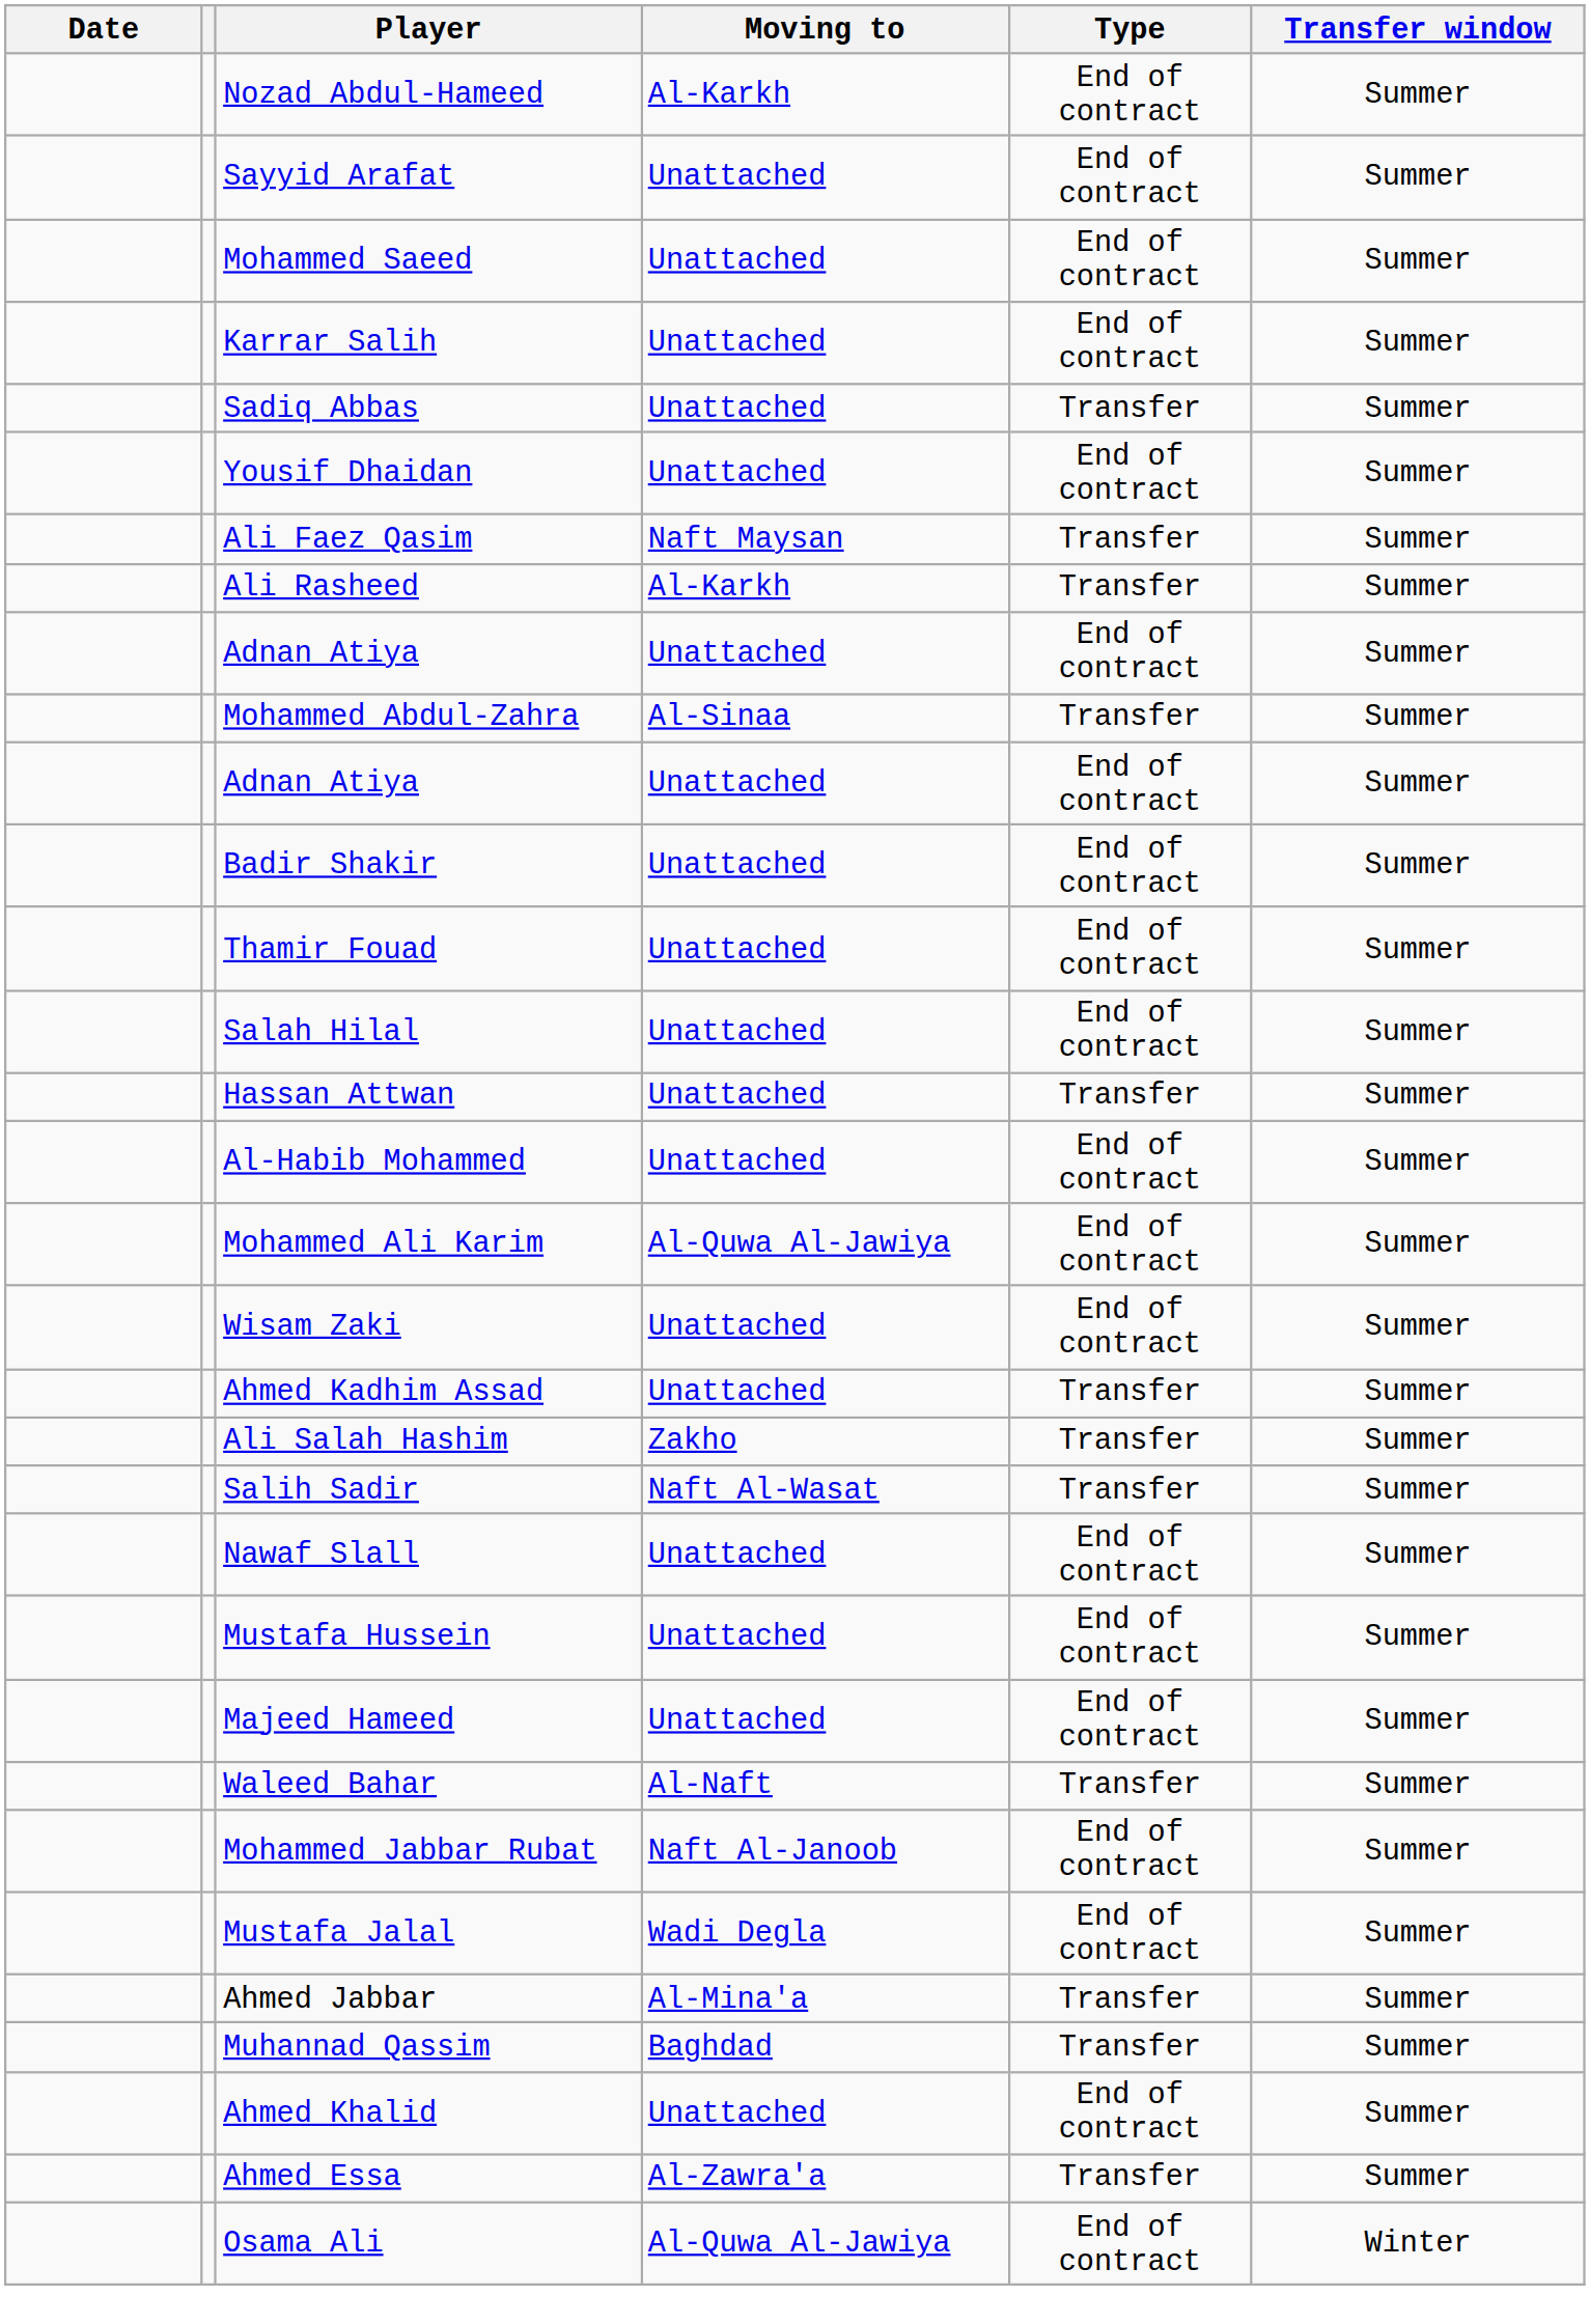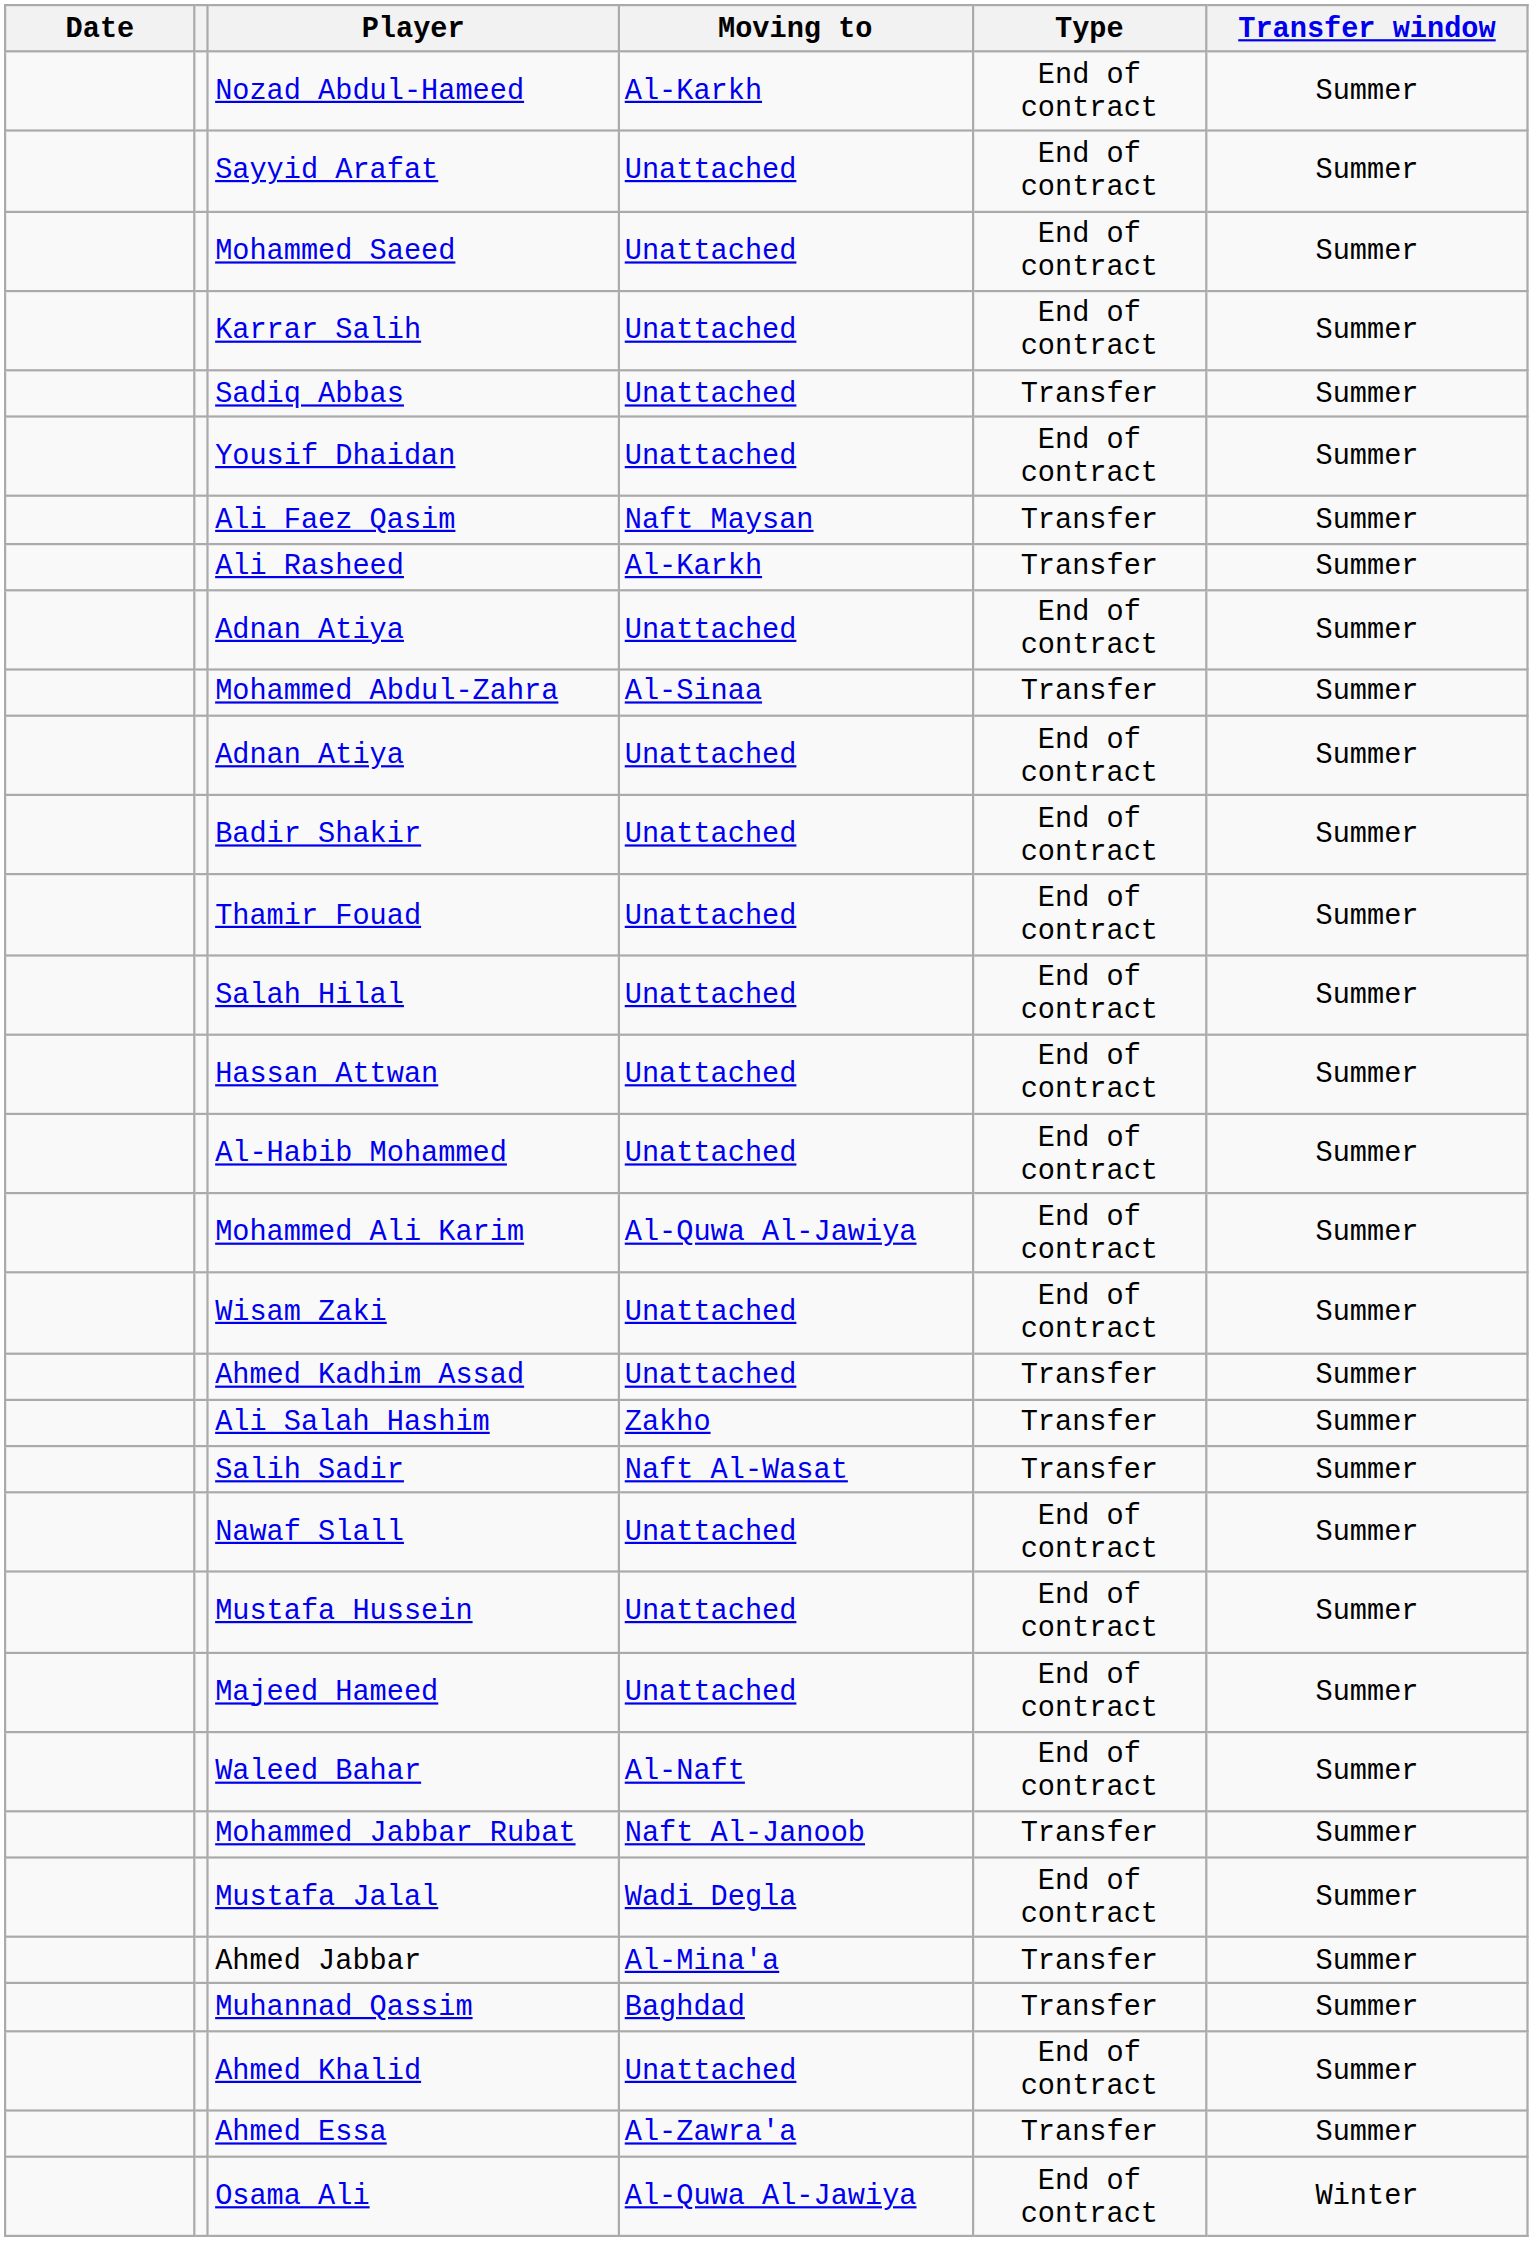 <table class="wikitable sortable">
 <tr>
 <th style="width:80px;">Date</th>
 <th style="width:30pERRTREWERREREPUTOx;"></th>
 <th style="width:180px;">Player</th>
 <th style="width:155px;">Moving to</th>
 <th style="width:100px;">Type</th>
 <th style="width:140px;"><a href='#'>Transfer window</a></th>
 </tr>
 <tr>
 <td></td>
 <td align=center></td>
 <td> <a href='#'>Nozad Abdul-Hameed</a></td>
 <td> <a href='#'>Al-Karkh</a></td>
 <td align=center>End of contract</td>
 <td align=center>Summer</td>
 </tr>
 <tr>
 <td></td>
 <td align=center></td>
 <td> <a href='#'>Sayyid Arafat</a></td>
 <td><a href='#'>Unattached</a></td>
 <td align=center>End of contract</td>
 <td align=center>Summer</td>
 </tr>
 <tr>
 <td></td>
 <td align=center></td>
 <td> <a href='#'>Mohammed Saeed</a></td>
 <td><a href='#'>Unattached</a></td>
 <td align=center>End of contract</td>
 <td align=center>Summer</td>
 </tr>
 <tr>
 <td></td>
 <td align=center></td>
 <td> <a href='#'>Karrar Salih</a></td>
 <td><a href='#'>Unattached</a></td>
 <td align=center>End of contract</td>
 <td align=center>Summer</td>
 </tr>
 <tr>
 <td></td>
 <td align=center></td>
 <td> <a href='#'>Sadiq Abbas</a></td>
 <td><a href='#'>Unattached</a></td>
 <td align=center>Transfer</td>
 <td align=center>Summer</td>
 </tr>
 <tr>
 <td></td>
 <td align=center></td>
 <td> <a href='#'>Yousif Dhaidan</a></td>
 <td><a href='#'>Unattached</a></td>
 <td align=center>End of contract</td>
 <td align=center>Summer</td>
 </tr>
 <tr>
 <td></td>
 <td align=center></td>
 <td> <a href='#'>Ali Faez Qasim</a></td>
 <td> <a href='#'>Naft Maysan</a></td>
 <td align=center>Transfer</td>
 <td align=center>Summer</td>
 </tr>
 <tr>
 <td></td>
 <td align=center></td>
 <td> <a href='#'>Ali Rasheed</a></td>
 <td> <a href='#'>Al-Karkh</a></td>
 <td align=center>Transfer</td>
 <td align=center>Summer</td>
 </tr>
 <tr>
 <td></td>
 <td align=center></td>
 <td> <a href='#'>Adnan Atiya</a></td>
 <td><a href='#'>Unattached</a></td>
 <td align=center>End of contract</td>
 <td align=center>Summer</td>
 </tr>
 <tr>
 <td></td>
 <td align=center></td>
 <td> <a href='#'>Mohammed Abdul-Zahra</a></td>
 <td> <a href='#'>Al-Sinaa</a></td>
 <td align=center>Transfer</td>
 <td align=center>Summer</td>
 </tr>
 <tr>
 <td></td>
 <td align=center></td>
 <td> <a href='#'>Adnan Atiya</a></td>
 <td><a href='#'>Unattached</a></td>
 <td align=center>End of contract</td>
 <td align=center>Summer</td>
 </tr>
 <tr>
 <td></td>
 <td align=center></td>
 <td> <a href='#'>Badir Shakir</a></td>
 <td><a href='#'>Unattached</a></td>
 <td align=center>End of contract</td>
 <td align=center>Summer</td>
 </tr>
 <tr>
 <td></td>
 <td align=center></td>
 <td> <a href='#'>Thamir Fouad</a></td>
 <td><a href='#'>Unattached</a></td>
 <td align=center>End of contract</td>
 <td align=center>Summer</td>
 </tr>
 <tr>
 <td></td>
 <td align=center></td>
 <td> <a href='#'>Salah Hilal</a></td>
 <td><a href='#'>Unattached</a></td>
 <td align=center>End of contract</td>
 <td align=center>Summer</td>
 </tr>
 <tr>
 <td></td>
 <td align=center></td>
 <td> <a href='#'>Hassan Attwan</a></td>
 <td><a href='#'>Unattached</a></td>
-<td align=center>Transfer</td>
+<td align=center>End of contract</td>
 <td align=center>Summer</td>
 </tr>
 <tr>
 <td></td>
 <td align=center></td>
 <td> <a href='#'>Al-Habib Mohammed</a></td>
 <td><a href='#'>Unattached</a></td>
 <td align=center>End of contract</td>
 <td align=center>Summer</td>
 </tr>
 <tr>
 <td></td>
 <td align=center></td>
 <td> <a href='#'>Mohammed Ali Karim</a></td>
 <td> <a href='#'>Al-Quwa Al-Jawiya</a></td>
 <td align=center>End of contract</td>
 <td align=center>Summer</td>
 </tr>
 <tr>
 <td></td>
 <td align=center></td>
 <td> <a href='#'>Wisam Zaki</a></td>
 <td><a href='#'>Unattached</a></td>
 <td align=center>End of contract</td>
 <td align=center>Summer</td>
 </tr>
 <tr>
 <td></td>
 <td align=center></td>
 <td> <a href='#'>Ahmed Kadhim Assad</a></td>
 <td><a href='#'>Unattached</a></td>
 <td align=center>Transfer</td>
 <td align=center>Summer</td>
 </tr>
 <tr>
 <td></td>
 <td align=center></td>
 <td> <a href='#'>Ali Salah Hashim</a></td>
 <td> <a href='#'>Zakho</a></td>
 <td align=center>Transfer</td>
 <td align=center>Summer</td>
 </tr>
 <tr>
 <td></td>
 <td align=center></td>
 <td> <a href='#'>Salih Sadir</a></td>
 <td> <a href='#'>Naft Al-Wasat</a></td>
 <td align=center>Transfer</td>
 <td align=center>Summer</td>
 </tr>
 <tr>
 <td></td>
 <td align=center></td>
 <td> <a href='#'>Nawaf Slall</a></td>
 <td><a href='#'>Unattached</a></td>
 <td align=center>End of contract</td>
 <td align=center>Summer</td>
 </tr>
 <tr>
 <td></td>
 <td align=center></td>
 <td> <a href='#'>Mustafa Hussein</a></td>
 <td><a href='#'>Unattached</a></td>
 <td align=center>End of contract</td>
 <td align=center>Summer</td>
 </tr>
 <tr>
 <td></td>
 <td align=center></td>
 <td> <a href='#'>Majeed Hameed</a></td>
 <td><a href='#'>Unattached</a></td>
 <td align=center>End of contract</td>
 <td align=center>Summer</td>
 </tr>
 <tr>
 <td></td>
 <td align=center></td>
 <td> <a href='#'>Waleed Bahar</a></td>
 <td> <a href='#'>Al-Naft</a></td>
-<td align=center>Transfer</td>
+<td align=center>End of contract</td>
 <td align=center>Summer</td>
 </tr>
 <tr>
 <td></td>
 <td align=center></td>
 <td> <a href='#'>Mohammed Jabbar Rubat</a></td>
 <td> <a href='#'>Naft Al-Janoob</a></td>
-<td align=center>End of contract</td>
+<td align=center>Transfer</td>
 <td align=center>Summer</td>
 </tr>
 <tr>
 <td></td>
 <td align=center></td>
 <td> <a href='#'>Mustafa Jalal</a></td>
 <td> <a href='#'>Wadi Degla</a></td>
 <td align=center>End of contract</td>
 <td align=center>Summer</td>
 </tr>
 <tr>
 <td></td>
 <td align=center></td>
 <td> Ahmed Jabbar</td>
 <td> <a href='#'>Al-Mina'a</a></td>
 <td align=center>Transfer</td>
 <td align=center>Summer</td>
 </tr>
 <tr>
 <td></td>
 <td align=center></td>
 <td> <a href='#'>Muhannad Qassim</a></td>
 <td> <a href='#'>Baghdad</a></td>
 <td align=center>Transfer</td>
 <td align=center>Summer</td>
 </tr>
 <tr>
 <td></td>
 <td align=center></td>
 <td> <a href='#'>Ahmed Khalid</a></td>
 <td><a href='#'>Unattached</a></td>
 <td align=center>End of contract</td>
 <td align=center>Summer</td>
 </tr>
 <tr>
 <td></td>
 <td align=center></td>
 <td> <a href='#'>Ahmed Essa</a></td>
 <td> <a href='#'>Al-Zawra'a</a></td>
 <td align=center>Transfer</td>
 <td align=center>Summer</td>
 </tr>
 <tr>
 <td></td>
 <td align=center></td>
 <td> <a href='#'>Osama Ali</a></td>
 <td> <a href='#'>Al-Quwa Al-Jawiya</a></td>
 <td align=center>End of contract</td>
 <td align=center>Winter</td>
 </tr>
 </table>
